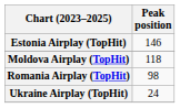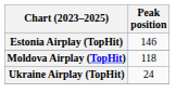 <table class="wikitable sortable plainrowheaders" style="text-align:center">
 <tr>
 <th scope="col">Chart (2023–2025)</th>
 <th scope="col">Peak<br>position</th>
 </tr>
 <tr>
 <th scope="row">Estonia Airplay (TopHit)</th>
 <td>146</td>
 </tr>
 <tr>
 </tr>
 <tr>
 <th scope="row">Moldova Airplay (<a href='#'>TopHit</a>)</th>
 <td>118</td>
 </tr>
 <tr>
-<th scope="row">Romania Airplay (<a href='#'>TopHit</a>)</th>
-<td>98</td>
-</tr>
-<tr>
 <th scope="row">Ukraine Airplay (TopHit)</th>
 <td>24</td>
 </tr>
 <tr>
 </tr>
 </table>
